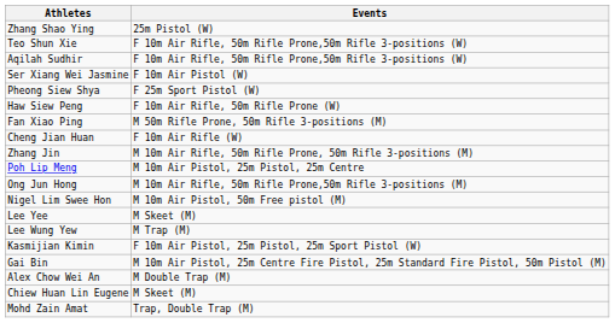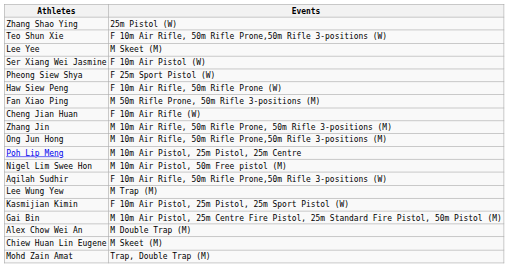 <table class="wikitable">
 <tr>
 <th>Athletes</th>
 <th>Events</th>
 </tr>
 <tr>
 <td>Zhang Shao Ying</td>
 <td>25m Pistol (W)</td>
 </tr>
 <tr>
 <td>Teo Shun Xie</td>
 <td>F 10m Air Rifle, 50m Rifle Prone,50m Rifle 3-positions (W)</td>
 </tr>
 <tr>
-<td>Aqilah Sudhir</td>
-<td>F 10m Air Rifle, 50m Rifle Prone,50m Rifle 3-positions (W)</td>
+<td>Lee Yee</td>
+<td>M Skeet (M)</td>
 </tr>
 <tr>
 <td>Ser Xiang Wei Jasmine</td>
 <td>F 10m Air Pistol (W)</td>
 </tr>
 <tr>
 <td>Pheong Siew Shya</td>
 <td>F 25m Sport Pistol (W)</td>
 </tr>
 <tr>
 <td>Haw Siew Peng</td>
 <td>F 10m Air Rifle, 50m Rifle Prone (W)</td>
 </tr>
 <tr>
 <td>Fan Xiao Ping</td>
 <td>M 50m Rifle Prone, 50m Rifle 3-positions (M)</td>
 </tr>
 <tr>
 <td>Cheng Jian Huan</td>
 <td>F 10m Air Rifle (W)</td>
 </tr>
 <tr>
 <td>Zhang Jin</td>
 <td>M 10m Air Rifle, 50m Rifle Prone, 50m Rifle 3-positions (M)</td>
 </tr>
 <tr>
+<td>Ong Jun Hong</td>
+<td>M 10m Air Rifle, 50m Rifle Prone,50m Rifle 3-positions (M)</td>
+</tr>
+<tr>
 <td><a href='#'>Poh Lip Meng</a></td>
 <td>M 10m Air Pistol, 25m Pistol, 25m Centre</td>
-</tr>
-<tr>
-<td>Ong Jun Hong</td>
-<td>M 10m Air Rifle, 50m Rifle Prone,50m Rifle 3-positions (M)</td>
 </tr>
 <tr>
 <td>Nigel Lim Swee Hon</td>
 <td>M 10m Air Pistol, 50m Free pistol (M)</td>
 </tr>
 <tr>
-<td>Lee Yee</td>
-<td>M Skeet (M)</td>
+<td>Aqilah Sudhir</td>
+<td>F 10m Air Rifle, 50m Rifle Prone,50m Rifle 3-positions (W)</td>
 </tr>
 <tr>
 <td>Lee Wung Yew</td>
 <td>M Trap (M)</td>
 </tr>
 <tr>
 <td>Kasmijian Kimin</td>
 <td>F 10m Air Pistol, 25m Pistol, 25m Sport Pistol (W)</td>
 </tr>
 <tr>
 <td>Gai Bin</td>
 <td>M 10m Air Pistol, 25m Centre Fire Pistol, 25m Standard Fire Pistol, 50m Pistol (M)</td>
 </tr>
 <tr>
 <td>Alex Chow Wei An</td>
 <td>M Double Trap (M)</td>
 </tr>
 <tr>
 <td>Chiew Huan Lin Eugene</td>
 <td>M Skeet (M)</td>
 </tr>
 <tr>
 <td>Mohd Zain Amat</td>
 <td>Trap, Double Trap (M)</td>
 </tr>
 </table>
